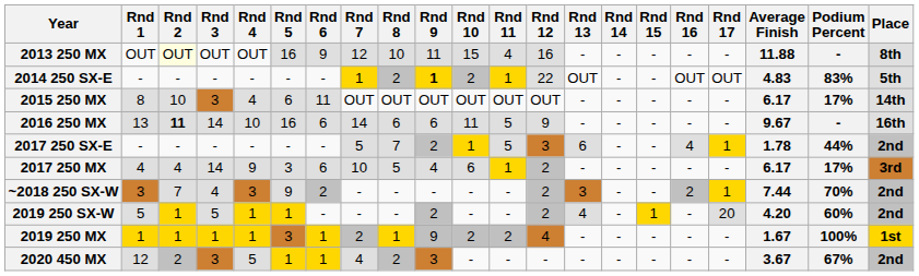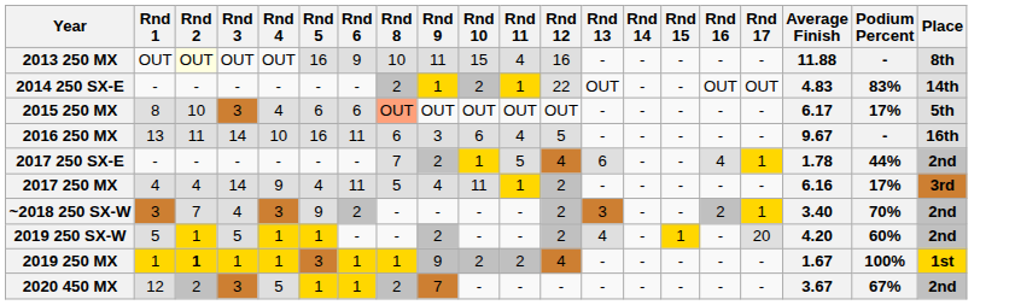 <table class="wikitable" style="font-size: 85%; text-align:center">
 <tr valign="top">
 <th valign="middle">Year</th>
 <th>Rnd<br>1</th>
 <th>Rnd<br>2</th>
 <th>Rnd<br>3</th>
 <th>Rnd<br>4</th>
 <th>Rnd<br>5</th>
 <th>Rnd<br>6</th>
-<th>Rnd<br>7</th>
 <th>Rnd<br>8</th>
 <th>Rnd<br>9</th>
 <th>Rnd<br>10</th>
 <th>Rnd<br>11</th>
 <th>Rnd<br>12</th>
 <th>Rnd<br>13</th>
 <th>Rnd<br>14</th>
 <th>Rnd<br>15</th>
 <th>Rnd<br>16</th>
 <th>Rnd<br>17</th>
 <th valign="middle">Average<br>Finish</th>
 <th valign="middle">Podium<br>Percent</th>
 <th valign="middle">Place</th>
 </tr>
 <tr>
 <th>2013 250 MX</th>
 <td>OUT</td>
 <td style="background: lightyellow;">OUT</td>
 <td>OUT</td>
 <td>OUT</td>
 <td style="background:#dfdfdf;">16</td>
 <td style="background:#dfdfdf;">9</td>
-<td style="background:#dfdfdf;">12</td>
 <td style="background:#dfdfdf;">10</td>
 <td style="background:#dfdfdf;">11</td>
 <td style="background:#dfdfdf;">15</td>
 <td style="background:#dfdfdf;">4</td>
 <td style="background:#dfdfdf;">16</td>
 <td>-</td>
 <td>-</td>
 <td>-</td>
 <td>-</td>
 <td>-</td>
 <th>11.88</th>
 <th>-</th>
 <th style="background:#dfdfdf;">8th</th>
 </tr>
 <tr>
 <th>2014 250 SX-E</th>
 <td>-</td>
 <td>-</td>
 <td>-</td>
 <td>-</td>
 <td>-</td>
 <td>-</td>
+<td style="background:silver;">2</td>
 <td style="background:gold;">1</td>
-<td style="background:silver;">2</td>
-<td style="background:gold;"><strong>1</strong></td>
 <td style="background:silver;">2</td>
 <td style="background:gold;">1</td>
 <td style="background:#dfdfdf;">22</td>
 <td>OUT</td>
 <td>-</td>
 <td>-</td>
 <td>OUT</td>
 <td>OUT</td>
 <th>4.83</th>
 <th>83%</th>
-<th style="background:#dfdfdf;">5th</th>
+<th style="background:#dfdfdf;">14th</th>
 </tr>
 <tr>
 <th>2015 250 MX</th>
 <td style="background:#dfdfdf;">8</td>
 <td style="background:#dfdfdf;">10</td>
 <td style="background:#cd7f32;">3</td>
 <td style="background:#dfdfdf;">4</td>
 <td style="background:#dfdfdf;">6</td>
-<td style="background:#dfdfdf;">11</td>
-<td>OUT</td>
-<td>OUT</td>
+<td style="background:#dfdfdf;">6</td>
+<td style="background: lightsalmon;">OUT</td>
 <td>OUT</td>
 <td>OUT</td>
 <td>OUT</td>
 <td>OUT</td>
 <td>-</td>
 <td>-</td>
 <td>-</td>
 <td>-</td>
 <td>-</td>
 <th>6.17</th>
 <th>17%</th>
-<th style="background:#dfdfdf;">14th</th>
+<th style="background:#dfdfdf;">5th</th>
 </tr>
 <tr>
 <th>2016 250 MX</th>
 <td style="background:#dfdfdf;">13</td>
-<td style="background:#dfdfdf;"><strong>11</strong></td>
+<td style="background:#dfdfdf;">11</td>
 <td style="background:#dfdfdf;">14</td>
 <td style="background:#dfdfdf;">10</td>
 <td style="background:#dfdfdf;">16</td>
+<td style="background:#dfdfdf;">11</td>
 <td style="background:#dfdfdf;">6</td>
-<td style="background:#dfdfdf;">14</td>
+<td style="background:#dfdfdf;">3</td>
 <td style="background:#dfdfdf;">6</td>
-<td style="background:#dfdfdf;">6</td>
-<td style="background:#dfdfdf;">11</td>
+<td style="background:#dfdfdf;">4</td>
 <td style="background:#dfdfdf;">5</td>
-<td style="background:#dfdfdf;">9</td>
 <td>-</td>
 <td>-</td>
 <td>-</td>
 <td>-</td>
 <td>-</td>
 <th>9.67</th>
 <th>-</th>
 <th style="background:#dfdfdf;">16th</th>
 </tr>
 <tr>
 <th>2017 250 SX-E</th>
 <td>-</td>
 <td>-</td>
 <td>-</td>
 <td>-</td>
 <td>-</td>
 <td>-</td>
-<td style="background:#dfdfdf;">5</td>
 <td style="background:#dfdfdf;">7</td>
 <td style="background:silver;">2</td>
 <td style="background:gold;">1</td>
 <td style="background:#dfdfdf;">5</td>
-<td style="background:#cd7f32;">3</td>
+<td style="background:#cd7f32;">4</td>
 <td style="background:#dfdfdf;">6</td>
 <td>-</td>
 <td>-</td>
 <td style="background:#dfdfdf;">4</td>
 <td style="background:gold;">1</td>
 <th>1.78</th>
 <th>44%</th>
 <th style="background:silver;">2nd</th>
 </tr>
 <tr>
 <th>2017 250 MX</th>
 <td style="background:#dfdfdf;">4</td>
 <td style="background:#dfdfdf;">4</td>
 <td style="background:#dfdfdf;">14</td>
 <td style="background:#dfdfdf;">9</td>
-<td style="background:#dfdfdf;">3</td>
-<td style="background:#dfdfdf;">6</td>
-<td style="background:#dfdfdf;">10</td>
+<td style="background:#dfdfdf;">4</td>
+<td style="background:#dfdfdf;">11</td>
 <td style="background:#dfdfdf;">5</td>
 <td style="background:#dfdfdf;">4</td>
-<td style="background:#dfdfdf;">6</td>
+<td style="background:#dfdfdf;">11</td>
 <td style="background:gold;">1</td>
 <td style="background:silver;">2</td>
 <td>-</td>
 <td>-</td>
 <td>-</td>
 <td>-</td>
 <td>-</td>
-<th>6.17</th>
+<th>6.16</th>
 <th>17%</th>
 <th style="background:#cd7f32;">3rd</th>
 </tr>
 <tr>
 <th>~2018 250 SX-W</th>
 <td style="background:#cd7f32;">3</td>
 <td style="background:#dfdfdf;">7</td>
 <td style="background:#dfdfdf;">4</td>
 <td style="background:#cd7f32;">3</td>
 <td style="background:#dfdfdf;">9</td>
 <td style="background:silver;">2</td>
 <td>-</td>
 <td>-</td>
 <td>-</td>
 <td>-</td>
-<td>-</td>
 <td style="background:silver;">2</td>
 <td style="background:#cd7f32;">3</td>
 <td>-</td>
 <td>-</td>
 <td style="background:silver;">2</td>
 <td style="background:gold;">1</td>
-<th>7.44</th>
+<th>3.40</th>
 <th>70%</th>
 <th style="background:silver;">2nd</th>
 </tr>
 <tr>
 <th>2019 250 SX-W</th>
 <td style="background:#dfdfdf;">5</td>
 <td style="background:gold;">1</td>
 <td style="background:#dfdfdf;">5</td>
 <td style="background:gold;">1</td>
 <td style="background:gold;">1</td>
-<td>-</td>
 <td>-</td>
 <td>-</td>
 <td style="background:silver;">2</td>
 <td>-</td>
 <td>-</td>
 <td style="background:silver;">2</td>
 <td style="background:#dfdfdf;">4</td>
 <td>-</td>
 <td style="background:gold;">1</td>
 <td>-</td>
 <td style="background:#dfdfdf;">20</td>
 <th>4.20</th>
 <th>60%</th>
 <th style="background:silver;">2nd</th>
 </tr>
 <tr>
 <th>2019 250 MX</th>
 <td style="background:gold;">1</td>
-<td style="background:gold;">1</td>
+<td style="background:gold;"><strong>1</strong></td>
 <td style="background:gold;">1</td>
 <td style="background:gold;">1</td>
 <td style="background:#cd7f32;">3</td>
 <td style="background:gold;">1</td>
-<td style="background:silver;">2</td>
 <td style="background:gold;">1</td>
 <td style="background:silver;">9</td>
 <td style="background:silver;">2</td>
 <td style="background:silver;">2</td>
 <td style="background:#cd7f32;">4</td>
 <td>-</td>
 <td>-</td>
 <td>-</td>
 <td>-</td>
 <td>-</td>
 <th>1.67</th>
 <th>100%</th>
 <th style="background:gold;">1st</th>
 </tr>
 <tr>
 <th>2020 450 MX</th>
 <td style="background:#dfdfdf;">12</td>
 <td style="background:silver;">2</td>
 <td style="background:#cd7f32;">3</td>
 <td style="background:#dfdfdf;">5</td>
 <td style="background:gold;">1</td>
 <td style="background:gold;">1</td>
-<td style="background:#dfdfdf;">4</td>
 <td style="background:silver;">2</td>
-<td style="background:#cd7f32;">3</td>
+<td style="background:#cd7f32;">7</td>
 <td>-</td>
 <td>-</td>
 <td>-</td>
 <td>-</td>
 <td>-</td>
 <td>-</td>
 <td>-</td>
 <td>-</td>
 <th>3.67</th>
 <th>67%</th>
 <th style="background:silver;">2nd</th>
 </tr>
 </table>
